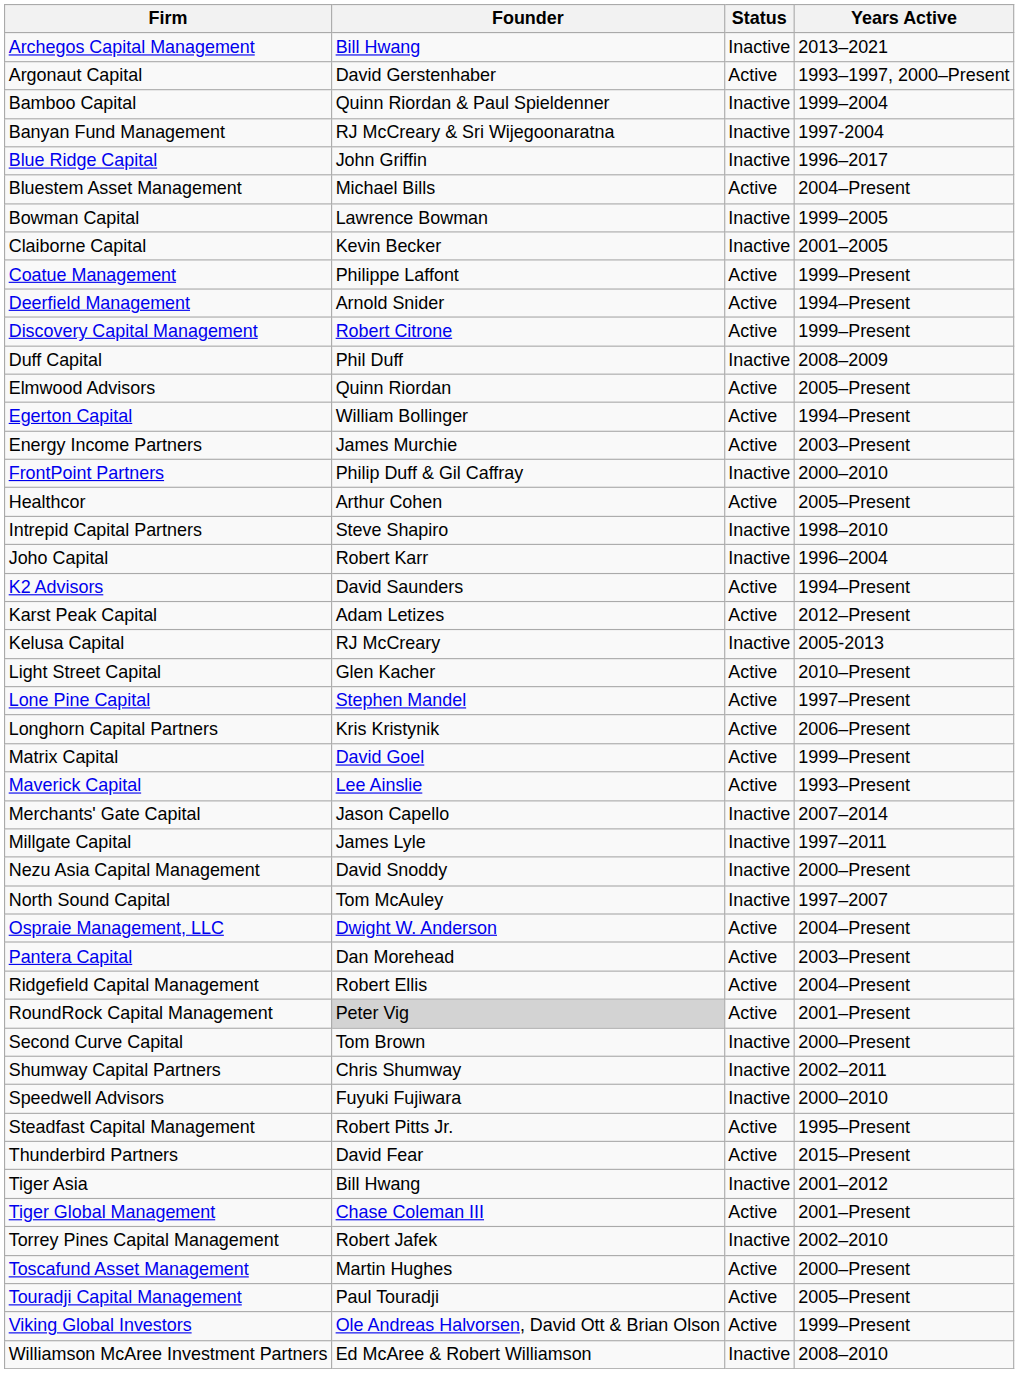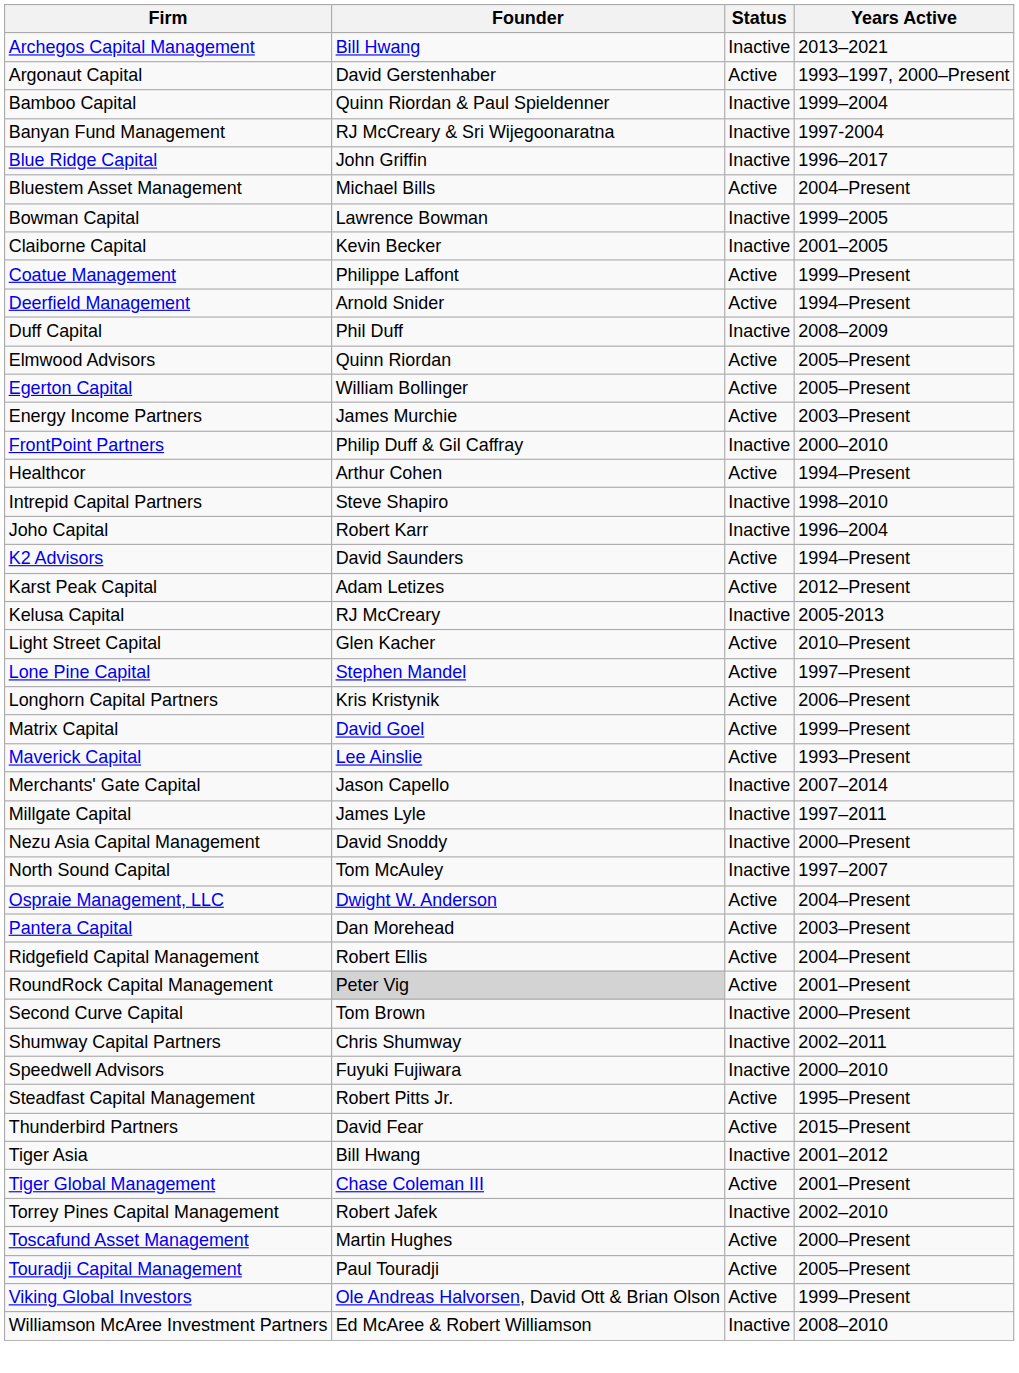 <table class="wikitable sortable">
 <tr>
 <th scope="col">Firm</th>
 <th scope="col">Founder</th>
 <th>Status</th>
 <th>Years Active</th>
 </tr>
 <tr>
 <td><a href='#'>Archegos Capital Management</a></td>
 <td><a href='#'>Bill Hwang</a></td>
 <td>Inactive</td>
 <td>2013–2021</td>
 </tr>
 <tr>
 <td>Argonaut Capital</td>
 <td>David Gerstenhaber</td>
 <td>Active</td>
 <td>1993–1997,  2000–Present</td>
 </tr>
 <tr>
 <td>Bamboo Capital</td>
 <td>Quinn Riordan & Paul Spieldenner</td>
 <td>Inactive</td>
 <td>1999–2004</td>
 </tr>
 <tr>
 <td>Banyan Fund Management</td>
 <td>RJ McCreary & Sri Wijegoonaratna</td>
 <td>Inactive</td>
 <td>1997-2004</td>
 </tr>
 <tr>
 <td><a href='#'>Blue Ridge Capital</a></td>
 <td>John Griffin</td>
 <td>Inactive</td>
 <td>1996–2017</td>
 </tr>
 <tr>
 <td>Bluestem Asset Management</td>
 <td>Michael Bills</td>
 <td>Active</td>
 <td>2004–Present</td>
 </tr>
 <tr>
 <td>Bowman Capital</td>
 <td>Lawrence Bowman</td>
 <td>Inactive</td>
 <td>1999–2005</td>
 </tr>
 <tr>
 <td>Claiborne Capital</td>
 <td>Kevin Becker</td>
 <td>Inactive</td>
 <td>2001–2005</td>
 </tr>
 <tr>
 <td><a href='#'>Coatue Management</a></td>
 <td>Philippe Laffont</td>
 <td>Active</td>
 <td>1999–Present</td>
 </tr>
 <tr>
 <td><a href='#'>Deerfield Management</a></td>
 <td>Arnold Snider</td>
 <td>Active</td>
 <td>1994–Present</td>
 </tr>
 <tr>
-<td><a href='#'>Discovery Capital Management</a></td>
-<td><a href='#'>Robert Citrone</a></td>
-<td>Active</td>
-<td>1999–Present</td>
-</tr>
-<tr>
 <td>Duff Capital</td>
 <td>Phil Duff</td>
 <td>Inactive</td>
 <td>2008–2009</td>
 </tr>
 <tr>
 <td>Elmwood Advisors</td>
 <td>Quinn Riordan</td>
 <td>Active</td>
 <td>2005–Present</td>
 </tr>
 <tr>
 <td><a href='#'>Egerton Capital</a></td>
 <td>William Bollinger</td>
 <td>Active</td>
-<td>1994–Present</td>
+<td>2005–Present</td>
 </tr>
 <tr>
 <td>Energy Income Partners</td>
 <td>James Murchie</td>
 <td>Active</td>
 <td>2003–Present</td>
 </tr>
 <tr>
 <td><a href='#'>FrontPoint Partners</a></td>
 <td>Philip Duff & Gil Caffray</td>
 <td>Inactive</td>
 <td>2000–2010</td>
 </tr>
 <tr>
 <td>Healthcor</td>
 <td>Arthur Cohen</td>
 <td>Active</td>
-<td>2005–Present</td>
+<td>1994–Present</td>
 </tr>
 <tr>
 <td>Intrepid Capital Partners</td>
 <td>Steve Shapiro</td>
 <td>Inactive</td>
 <td>1998–2010</td>
 </tr>
 <tr>
 <td>Joho Capital</td>
 <td>Robert Karr</td>
 <td>Inactive</td>
 <td>1996–2004</td>
 </tr>
 <tr>
 <td><a href='#'>K2 Advisors</a></td>
 <td>David Saunders</td>
 <td>Active</td>
 <td>1994–Present</td>
 </tr>
 <tr>
 <td>Karst Peak Capital</td>
 <td>Adam Letizes</td>
 <td>Active</td>
 <td>2012–Present</td>
 </tr>
 <tr>
 <td>Kelusa Capital</td>
 <td>RJ McCreary</td>
 <td>Inactive</td>
 <td>2005-2013</td>
 </tr>
 <tr>
 <td>Light Street Capital</td>
 <td>Glen Kacher</td>
 <td>Active</td>
 <td>2010–Present</td>
 </tr>
 <tr>
 <td><a href='#'>Lone Pine Capital</a></td>
 <td><a href='#'>Stephen Mandel</a></td>
 <td>Active</td>
 <td>1997–Present</td>
 </tr>
 <tr>
 <td>Longhorn Capital Partners</td>
 <td>Kris Kristynik</td>
 <td>Active</td>
 <td>2006–Present</td>
 </tr>
 <tr>
 <td>Matrix Capital</td>
 <td><a href='#'>David Goel</a></td>
 <td>Active</td>
 <td>1999–Present</td>
 </tr>
 <tr>
 <td><a href='#'>Maverick Capital</a></td>
 <td><a href='#'>Lee Ainslie</a></td>
 <td>Active</td>
 <td>1993–Present</td>
 </tr>
 <tr>
 <td>Merchants' Gate Capital</td>
 <td>Jason Capello</td>
 <td>Inactive</td>
 <td>2007–2014</td>
 </tr>
 <tr>
 <td>Millgate Capital</td>
 <td>James Lyle</td>
 <td>Inactive</td>
 <td>1997–2011</td>
 </tr>
 <tr>
 <td>Nezu Asia Capital Management</td>
 <td>David Snoddy</td>
 <td>Inactive</td>
 <td>2000–Present</td>
 </tr>
 <tr>
 <td>North Sound Capital</td>
 <td>Tom McAuley</td>
 <td>Inactive</td>
 <td>1997–2007</td>
 </tr>
 <tr>
 <td><a href='#'>Ospraie Management, LLC</a></td>
 <td><a href='#'>Dwight W. Anderson</a></td>
 <td>Active</td>
 <td>2004–Present</td>
 </tr>
 <tr>
 <td><a href='#'>Pantera Capital</a></td>
 <td>Dan Morehead</td>
 <td>Active</td>
 <td>2003–Present</td>
 </tr>
 <tr>
 <td>Ridgefield Capital Management</td>
 <td>Robert Ellis</td>
 <td>Active</td>
 <td>2004–Present</td>
 </tr>
 <tr>
 <td>RoundRock Capital Management</td>
 <td style="background: lightgrey;">Peter Vig</td>
 <td>Active</td>
 <td>2001–Present</td>
 </tr>
 <tr>
 <td>Second Curve Capital</td>
 <td>Tom Brown</td>
 <td>Inactive</td>
 <td>2000–Present</td>
 </tr>
 <tr>
 <td>Shumway Capital Partners</td>
 <td>Chris Shumway</td>
 <td>Inactive</td>
 <td>2002–2011</td>
 </tr>
 <tr>
 <td>Speedwell Advisors</td>
 <td>Fuyuki Fujiwara</td>
 <td>Inactive</td>
 <td>2000–2010</td>
 </tr>
 <tr>
 <td>Steadfast Capital Management</td>
 <td>Robert Pitts Jr.</td>
 <td>Active</td>
 <td>1995–Present</td>
 </tr>
 <tr>
 <td>Thunderbird Partners</td>
 <td>David Fear</td>
 <td>Active</td>
 <td>2015–Present</td>
 </tr>
 <tr>
 <td>Tiger Asia</td>
 <td>Bill Hwang</td>
 <td>Inactive</td>
 <td>2001–2012</td>
 </tr>
 <tr>
 <td><a href='#'>Tiger Global Management</a></td>
 <td><a href='#'>Chase Coleman III</a></td>
 <td>Active</td>
 <td>2001–Present</td>
 </tr>
 <tr>
 <td>Torrey Pines Capital Management</td>
 <td>Robert Jafek</td>
 <td>Inactive</td>
 <td>2002–2010</td>
 </tr>
 <tr>
 <td><a href='#'>Toscafund Asset Management</a></td>
 <td>Martin Hughes</td>
 <td>Active</td>
 <td>2000–Present</td>
 </tr>
 <tr>
 <td><a href='#'>Touradji Capital Management</a></td>
 <td>Paul Touradji</td>
 <td>Active</td>
 <td>2005–Present</td>
 </tr>
 <tr>
 <td><a href='#'>Viking Global Investors</a></td>
 <td><a href='#'>Ole Andreas Halvorsen</a>, David Ott & Brian Olson</td>
 <td>Active</td>
 <td>1999–Present</td>
 </tr>
 <tr>
 <td>Williamson McAree Investment Partners</td>
 <td>Ed McAree & Robert Williamson</td>
 <td>Inactive</td>
 <td>2008–2010</td>
 </tr>
 </table>
